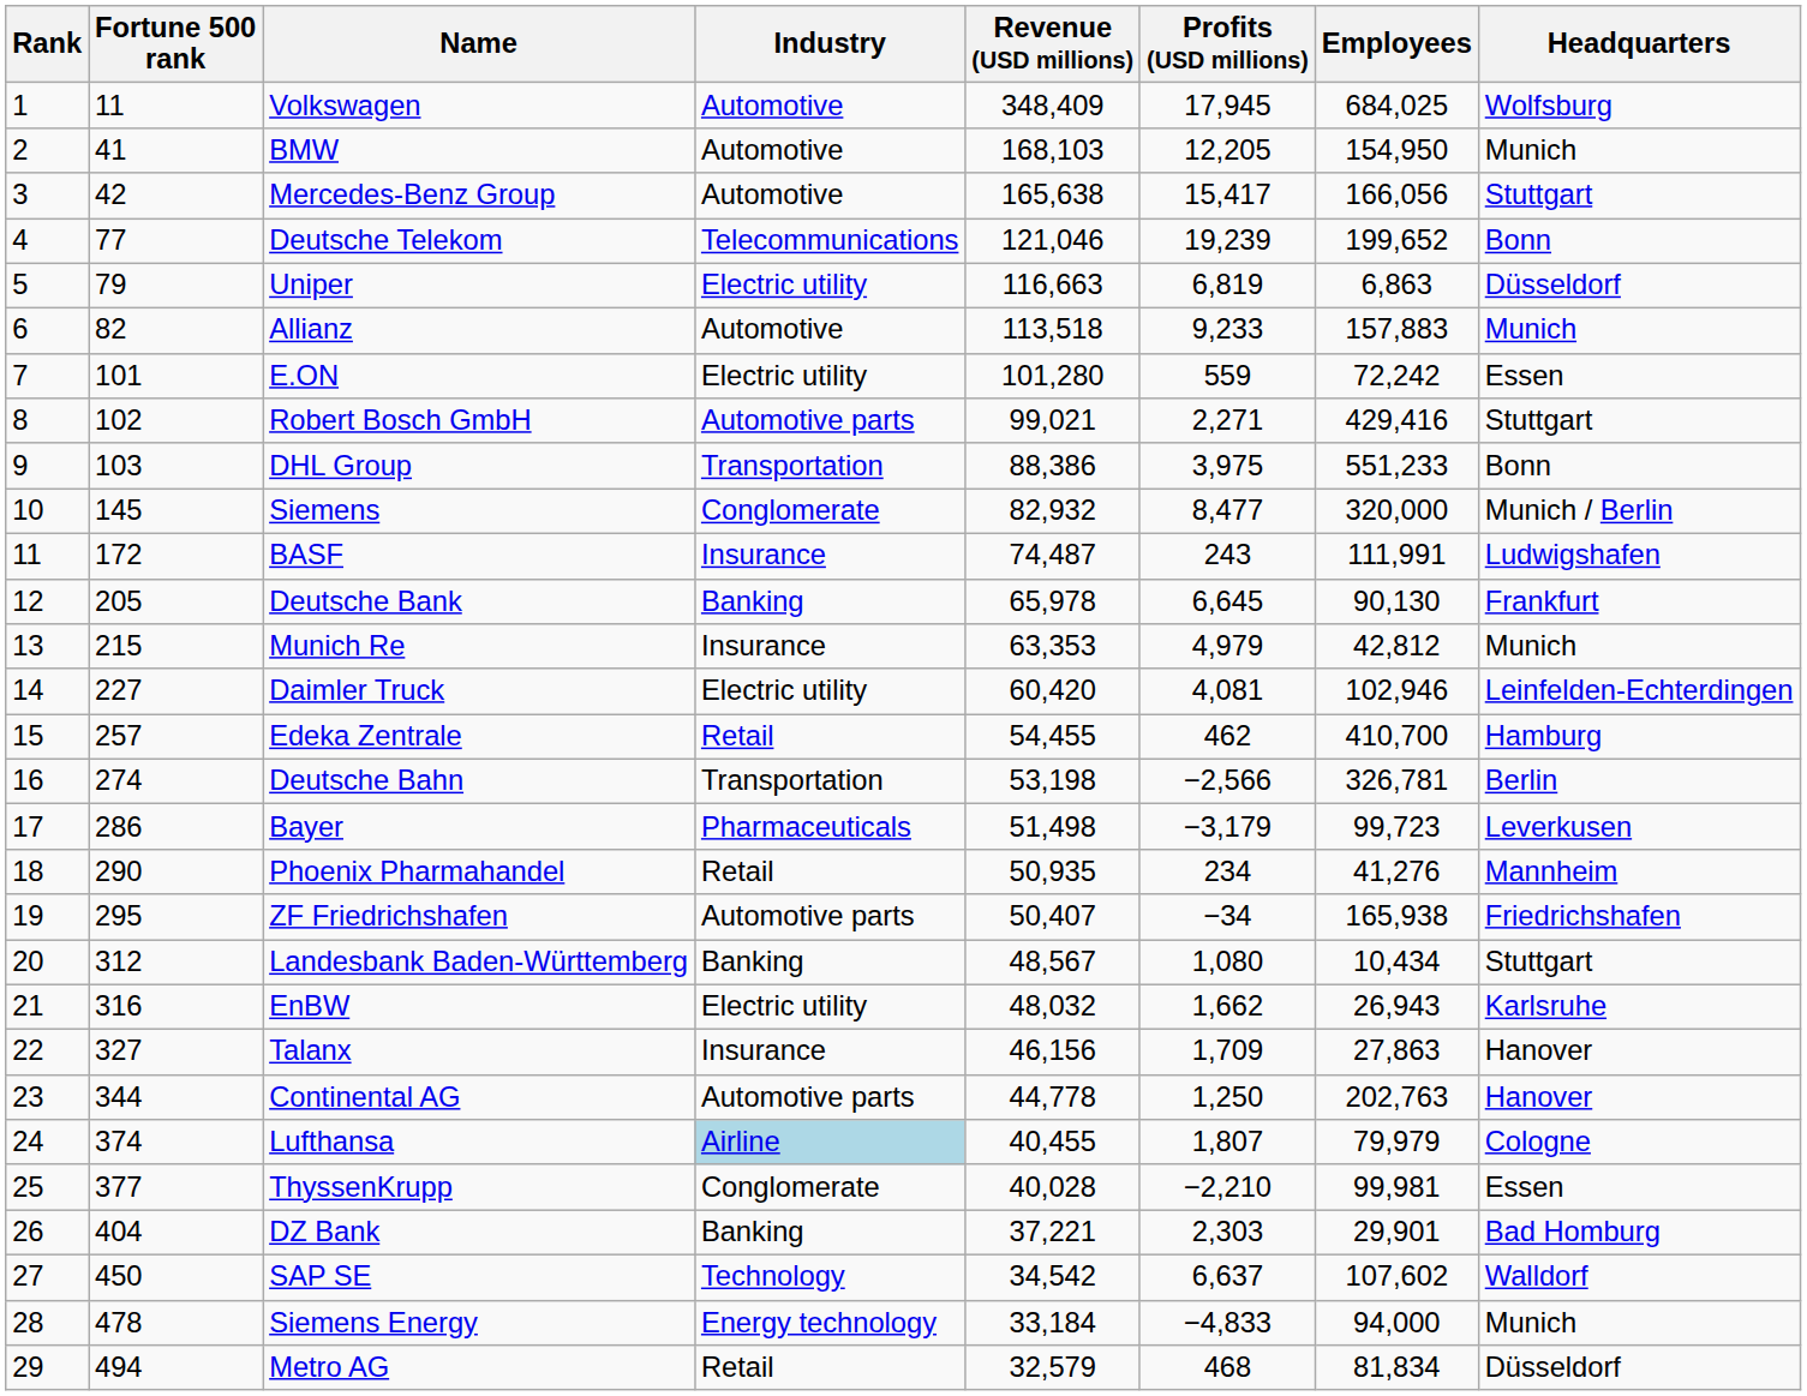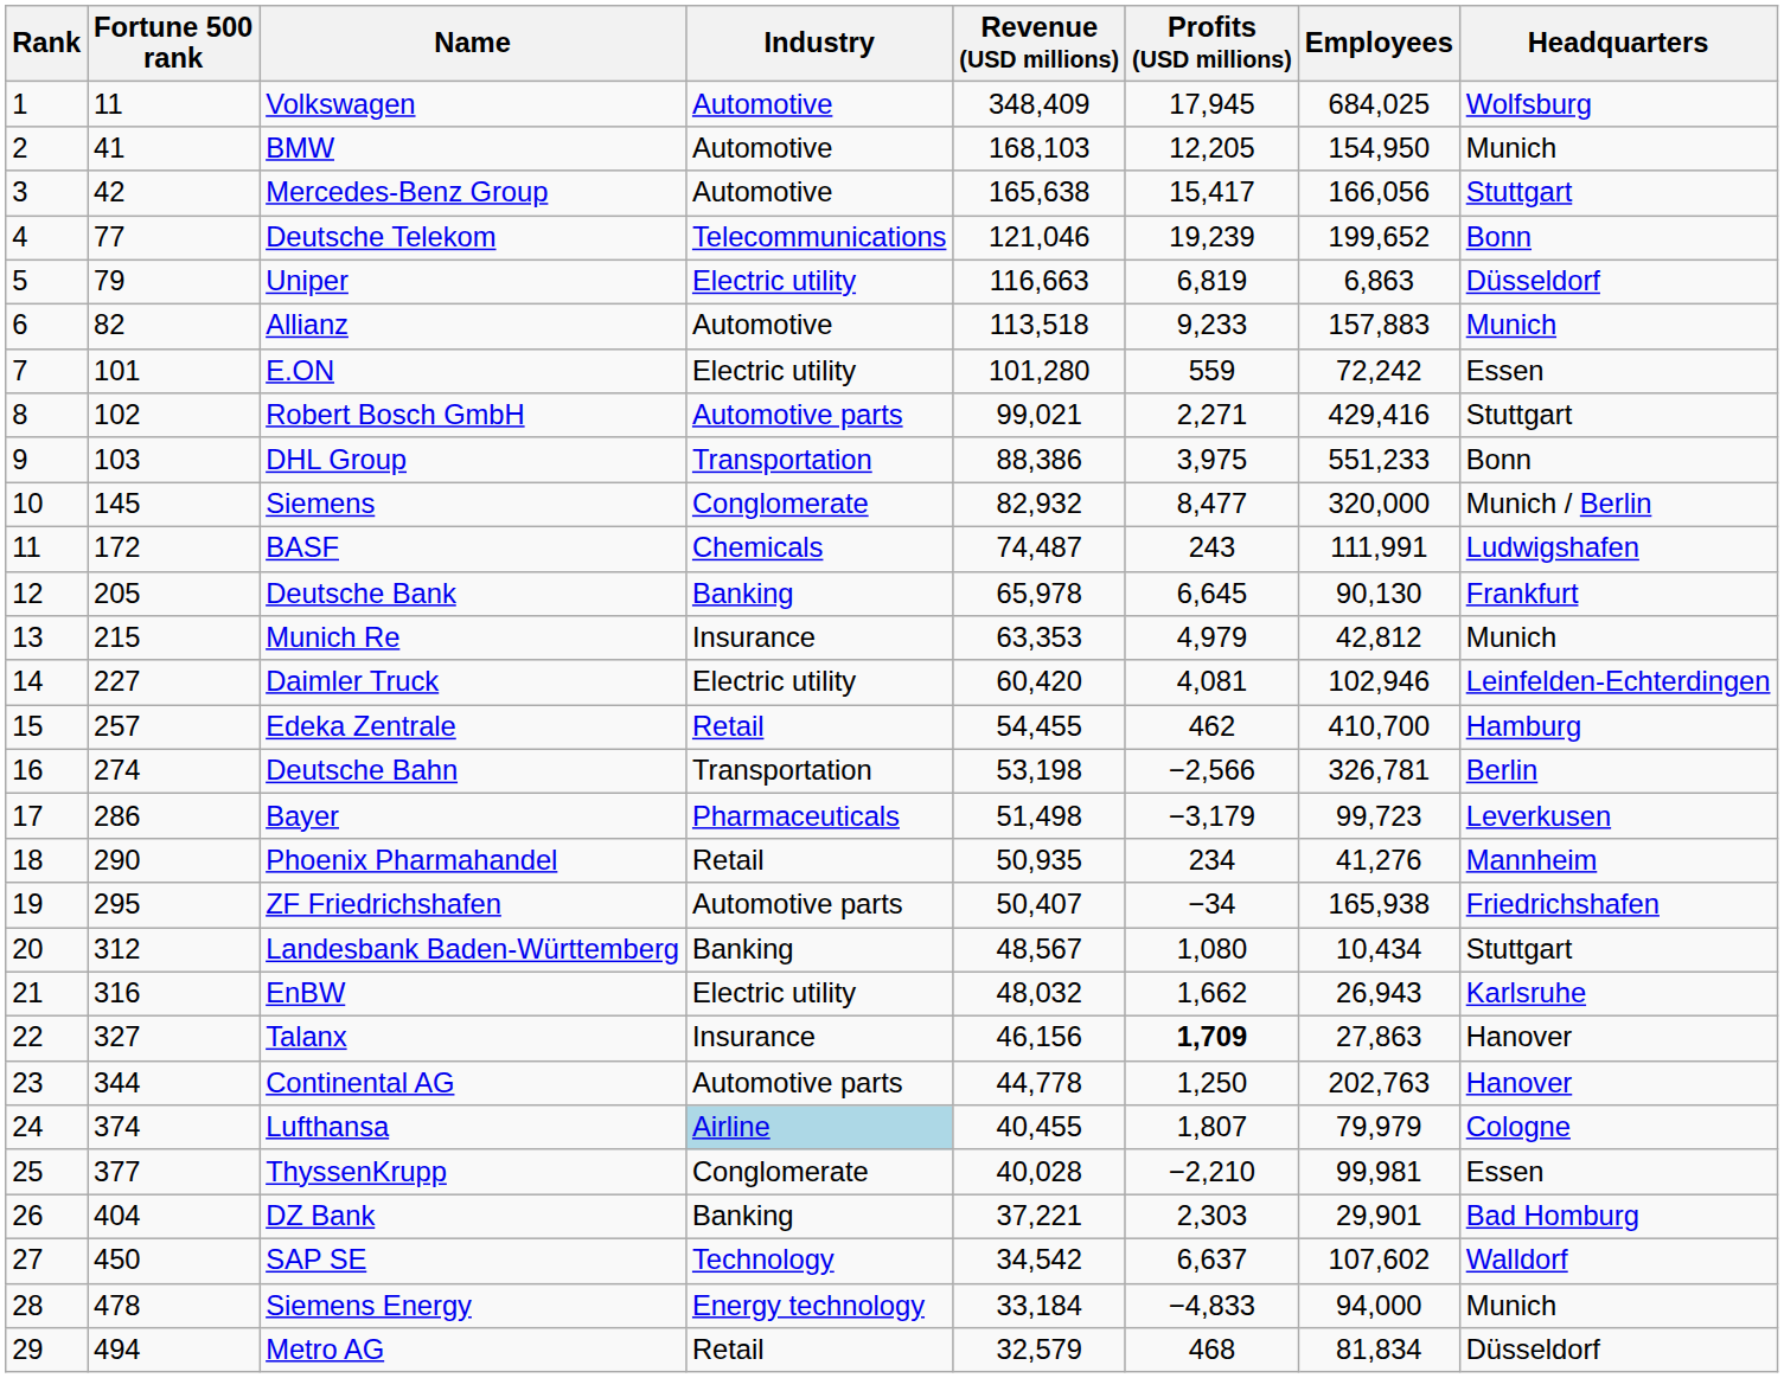 <table class="wikitable sortable">
 <tr>
 <th>Rank</th>
 <th>Fortune 500<br>rank</th>
 <th>Name</th>
 <th>Industry</th>
 <th>Revenue<br><small>(USD millions)</small></th>
 <th>Profits<br><small>(USD millions)</small></th>
 <th>Employees</th>
 <th>Headquarters</th>
 </tr>
 <tr>
 <td>1</td>
 <td>11</td>
 <td><a href='#'>Volkswagen</a></td>
 <td><a href='#'>Automotive</a></td>
 <td style="text-align:center;">348,409</td>
 <td style="text-align:center;">17,945</td>
 <td style="text-align:center;">684,025</td>
 <td><a href='#'>Wolfsburg</a></td>
 </tr>
 <tr>
 <td>2</td>
 <td>41</td>
 <td><a href='#'>BMW</a></td>
 <td>Automotive</td>
 <td style="text-align:center;">168,103</td>
 <td style="text-align:center;">12,205</td>
 <td style="text-align:center;">154,950</td>
 <td>Munich</td>
 </tr>
 <tr>
 <td>3</td>
 <td>42</td>
 <td><a href='#'>Mercedes-Benz Group</a></td>
 <td>Automotive</td>
 <td style="text-align:center;">165,638</td>
 <td style="text-align:center;">15,417</td>
 <td style="text-align:center;">166,056</td>
 <td><a href='#'>Stuttgart</a></td>
 </tr>
 <tr>
 <td>4</td>
 <td>77</td>
 <td><a href='#'>Deutsche Telekom</a></td>
 <td><a href='#'>Telecommunications</a></td>
 <td style="text-align:center;">121,046</td>
 <td style="text-align:center;">19,239</td>
 <td style="text-align:center;">199,652</td>
 <td><a href='#'>Bonn</a></td>
 </tr>
 <tr>
 <td>5</td>
 <td>79</td>
 <td><a href='#'>Uniper</a></td>
 <td><a href='#'>Electric utility</a></td>
 <td style="text-align:center;">116,663</td>
 <td style="text-align:center;">6,819</td>
 <td style="text-align:center;">6,863</td>
 <td><a href='#'>Düsseldorf</a></td>
 </tr>
 <tr>
 <td>6</td>
 <td>82</td>
 <td><a href='#'>Allianz</a></td>
 <td>Automotive</td>
 <td style="text-align:center;">113,518</td>
 <td style="text-align:center;">9,233</td>
 <td style="text-align:center;">157,883</td>
 <td><a href='#'>Munich</a></td>
 </tr>
 <tr>
 <td>7</td>
 <td>101</td>
 <td><a href='#'>E.ON</a></td>
 <td>Electric utility</td>
 <td style="text-align:center;">101,280</td>
 <td style="text-align:center;">559</td>
 <td style="text-align:center;">72,242</td>
 <td>Essen</td>
 </tr>
 <tr>
 <td>8</td>
 <td>102</td>
 <td><a href='#'>Robert Bosch GmbH</a></td>
 <td><a href='#'>Automotive parts</a></td>
 <td style="text-align:center;">99,021</td>
 <td style="text-align:center;">2,271</td>
 <td style="text-align:center;">429,416</td>
 <td>Stuttgart</td>
 </tr>
 <tr>
 <td>9</td>
 <td>103</td>
 <td><a href='#'>DHL Group</a></td>
 <td><a href='#'>Transportation</a></td>
 <td style="text-align:center;">88,386</td>
 <td style="text-align:center;">3,975</td>
 <td style="text-align:center;">551,233</td>
 <td>Bonn</td>
 </tr>
 <tr>
 <td>10</td>
 <td>145</td>
 <td><a href='#'>Siemens</a></td>
 <td><a href='#'>Conglomerate</a></td>
 <td style="text-align:center;">82,932</td>
 <td style="text-align:center;">8,477</td>
 <td style="text-align:center;">320,000</td>
 <td>Munich / <a href='#'>Berlin</a></td>
 </tr>
 <tr>
 <td>11</td>
 <td>172</td>
 <td><a href='#'>BASF</a></td>
-<td><a href='#'>Insurance</a></td>
+<td><a href='#'>Chemicals</a></td>
 <td style="text-align:center;">74,487</td>
 <td style="text-align:center;">243</td>
 <td style="text-align:center;">111,991</td>
 <td><a href='#'>Ludwigshafen</a></td>
 </tr>
 <tr>
 <td>12</td>
 <td>205</td>
 <td><a href='#'>Deutsche Bank</a></td>
 <td><a href='#'>Banking</a></td>
 <td style="text-align:center;">65,978</td>
 <td style="text-align:center;">6,645</td>
 <td style="text-align:center;">90,130</td>
 <td><a href='#'>Frankfurt</a></td>
 </tr>
 <tr>
 <td>13</td>
 <td>215</td>
 <td><a href='#'>Munich Re</a></td>
 <td>Insurance</td>
 <td style="text-align:center;">63,353</td>
 <td style="text-align:center;">4,979</td>
 <td style="text-align:center;">42,812</td>
 <td>Munich</td>
 </tr>
 <tr>
 <td>14</td>
 <td>227</td>
 <td><a href='#'>Daimler Truck</a></td>
 <td>Electric utility</td>
 <td style="text-align:center;">60,420</td>
 <td style="text-align:center;">4,081</td>
 <td style="text-align:center;">102,946</td>
 <td><a href='#'>Leinfelden-Echterdingen</a></td>
 </tr>
 <tr>
 <td>15</td>
 <td>257</td>
 <td><a href='#'>Edeka Zentrale</a></td>
 <td><a href='#'>Retail</a></td>
 <td style="text-align:center;">54,455</td>
 <td style="text-align:center;">462</td>
 <td style="text-align:center;">410,700</td>
 <td><a href='#'>Hamburg</a></td>
 </tr>
 <tr>
 <td>16</td>
 <td>274</td>
 <td><a href='#'>Deutsche Bahn</a></td>
 <td>Transportation</td>
 <td style="text-align:center;">53,198</td>
 <td style="text-align:center;">−2,566</td>
 <td style="text-align:center;">326,781</td>
 <td><a href='#'>Berlin</a></td>
 </tr>
 <tr>
 <td>17</td>
 <td>286</td>
 <td><a href='#'>Bayer</a></td>
 <td><a href='#'>Pharmaceuticals</a></td>
 <td style="text-align:center;">51,498</td>
 <td style="text-align:center;">−3,179</td>
 <td style="text-align:center;">99,723</td>
 <td><a href='#'>Leverkusen</a></td>
 </tr>
 <tr>
 <td>18</td>
 <td>290</td>
 <td><a href='#'>Phoenix Pharmahandel</a></td>
 <td>Retail</td>
 <td style="text-align:center;">50,935</td>
 <td style="text-align:center;">234</td>
 <td style="text-align:center;">41,276</td>
 <td><a href='#'>Mannheim</a></td>
 </tr>
 <tr>
 <td>19</td>
 <td>295</td>
 <td><a href='#'>ZF Friedrichshafen</a></td>
 <td>Automotive parts</td>
 <td style="text-align:center;">50,407</td>
 <td style="text-align:center;">−34</td>
 <td style="text-align:center;">165,938</td>
 <td><a href='#'>Friedrichshafen</a></td>
 </tr>
 <tr>
 <td>20</td>
 <td>312</td>
 <td><a href='#'>Landesbank Baden-Württemberg</a></td>
 <td>Banking</td>
 <td style="text-align:center;">48,567</td>
 <td style="text-align:center;">1,080</td>
 <td style="text-align:center;">10,434</td>
 <td>Stuttgart</td>
 </tr>
 <tr>
 <td>21</td>
 <td>316</td>
 <td><a href='#'>EnBW</a></td>
 <td>Electric utility</td>
 <td style="text-align:center;">48,032</td>
 <td style="text-align:center;">1,662</td>
 <td style="text-align:center;">26,943</td>
 <td><a href='#'>Karlsruhe</a></td>
 </tr>
 <tr>
 <td>22</td>
 <td>327</td>
 <td><a href='#'>Talanx</a></td>
 <td>Insurance</td>
 <td style="text-align:center;">46,156</td>
-<td style="text-align:center;">1,709</td>
+<td style="text-align:center;"><strong>1,709</strong></td>
 <td style="text-align:center;">27,863</td>
 <td>Hanover</td>
 </tr>
 <tr>
 <td>23</td>
 <td>344</td>
 <td><a href='#'>Continental AG</a></td>
 <td>Automotive parts</td>
 <td style="text-align:center;">44,778</td>
 <td style="text-align:center;">1,250</td>
 <td style="text-align:center;">202,763</td>
 <td><a href='#'>Hanover</a></td>
 </tr>
 <tr>
 <td>24</td>
 <td>374</td>
 <td><a href='#'>Lufthansa</a></td>
 <td style="background: lightblue;"><a href='#'>Airline</a></td>
 <td style="text-align:center;">40,455</td>
 <td style="text-align:center;">1,807</td>
 <td style="text-align:center;">79,979</td>
 <td><a href='#'>Cologne</a></td>
 </tr>
 <tr>
 <td>25</td>
 <td>377</td>
 <td><a href='#'>ThyssenKrupp</a></td>
 <td>Conglomerate</td>
 <td style="text-align:center;">40,028</td>
 <td style="text-align:center;">−2,210</td>
 <td style="text-align:center;">99,981</td>
 <td>Essen</td>
 </tr>
 <tr>
 <td>26</td>
 <td>404</td>
 <td><a href='#'>DZ Bank</a></td>
 <td>Banking</td>
 <td style="text-align:center;">37,221</td>
 <td style="text-align:center;">2,303</td>
 <td style="text-align:center;">29,901</td>
 <td><a href='#'>Bad Homburg</a></td>
 </tr>
 <tr>
 <td>27</td>
 <td>450</td>
 <td><a href='#'>SAP SE</a></td>
 <td><a href='#'>Technology</a></td>
 <td style="text-align:center;">34,542</td>
 <td style="text-align:center;">6,637</td>
 <td style="text-align:center;">107,602</td>
 <td><a href='#'>Walldorf</a></td>
 </tr>
 <tr>
 <td>28</td>
 <td>478</td>
 <td><a href='#'>Siemens Energy</a></td>
 <td><a href='#'>Energy technology</a></td>
 <td style="text-align:center;">33,184</td>
 <td style="text-align:center;">−4,833</td>
 <td style="text-align:center;">94,000</td>
 <td>Munich</td>
 </tr>
 <tr>
 <td>29</td>
 <td>494</td>
 <td><a href='#'>Metro AG</a></td>
 <td>Retail</td>
 <td style="text-align:center;">32,579</td>
 <td style="text-align:center;">468</td>
 <td style="text-align:center;">81,834</td>
 <td>Düsseldorf</td>
 </tr>
 </table>
